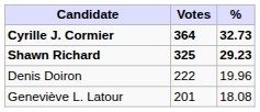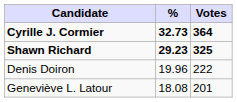 <table class="wikitable">
 <tr>
 <th style="background:#ddf; width:200px;">Candidate</th>
+<th style="background:#ddf; width:30px;">%</th>
 <th style="background:#ddf; width:50px;">Votes</th>
-<th style="background:#ddf; width:30px;">%</th>
 </tr>
 <tr>
 <td><strong>Cyrille J. Cormier</strong></td>
+<td><strong>32.73</strong></td>
 <td><strong>364</strong></td>
-<td><strong>32.73</strong></td>
 </tr>
 <tr>
 <td><strong>Shawn Richard</strong></td>
+<td><strong>29.23</strong></td>
 <td><strong>325</strong></td>
-<td><strong>29.23</strong></td>
 </tr>
 <tr>
 <td>Denis Doiron</td>
+<td>19.96</td>
 <td>222</td>
-<td>19.96</td>
 </tr>
 <tr>
 <td>Geneviève L. Latour</td>
+<td>18.08</td>
 <td>201</td>
-<td>18.08</td>
 </tr>
 </table>
